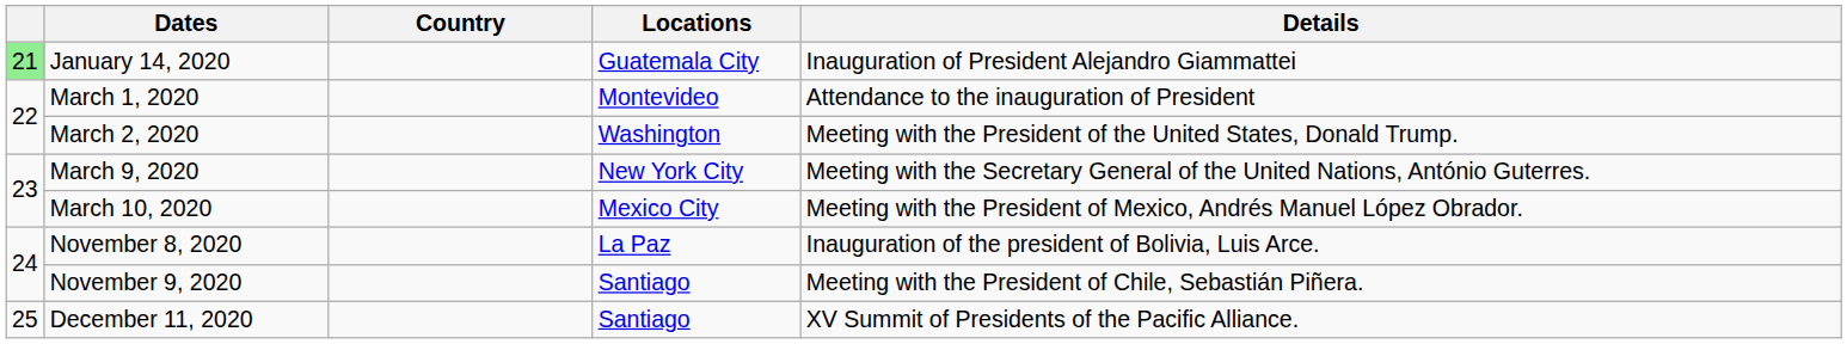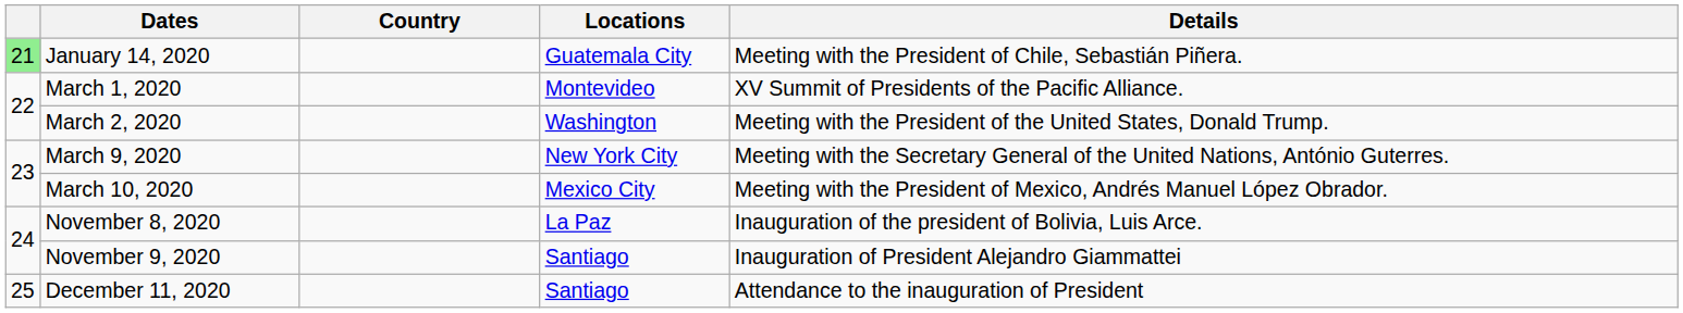 <table class="wikitable" style="margin:1em auto 1em auto;">
 <tr>
 <th style="width: 2%;"></th>
 <th style="width: 15%;">Dates</th>
 <th style="width: 14%;">Country</th>
 <th style="width: 11%;">Locations</th>
 <th style="width: 55%;">Details</th>
 </tr>
 <tr>
 <td style="background: lightgreen;">21</td>
 <td>January 14, 2020</td>
 <td></td>
 <td><a href='#'>Guatemala City</a></td>
-<td>Inauguration of President Alejandro Giammattei</td>
+<td>Meeting with the President of Chile, Sebastián Piñera.</td>
 </tr>
 <tr>
 <td rowspan=2>22</td>
 <td>March 1, 2020</td>
 <td></td>
 <td><a href='#'>Montevideo</a></td>
-<td>Attendance to the inauguration of President</td>
+<td>XV Summit of Presidents of the Pacific Alliance.</td>
 </tr>
 <tr>
 <td>March 2, 2020</td>
 <td></td>
 <td><a href='#'>Washington</a></td>
 <td>Meeting with the President of the United States, Donald Trump.</td>
 </tr>
 <tr>
 <td rowspan=2>23</td>
 <td>March 9, 2020</td>
 <td></td>
 <td><a href='#'>New York City</a></td>
 <td>Meeting with the Secretary General of the United Nations, António Guterres.</td>
 </tr>
 <tr>
 <td>March 10, 2020</td>
 <td></td>
 <td><a href='#'>Mexico City</a></td>
 <td>Meeting with the President of Mexico, Andrés Manuel López Obrador.</td>
 </tr>
 <tr>
 <td rowspan=2>24</td>
 <td>November 8, 2020</td>
 <td></td>
 <td><a href='#'>La Paz</a></td>
 <td>Inauguration of the president of Bolivia, Luis Arce.</td>
 </tr>
 <tr>
 <td>November 9, 2020</td>
 <td></td>
 <td><a href='#'>Santiago</a></td>
-<td>Meeting with the President of Chile, Sebastián Piñera.</td>
+<td>Inauguration of President Alejandro Giammattei</td>
 </tr>
 <tr>
 <td>25</td>
 <td>December 11, 2020</td>
 <td></td>
 <td><a href='#'>Santiago</a></td>
-<td>XV Summit of Presidents of the Pacific Alliance.</td>
+<td>Attendance to the inauguration of President</td>
 </tr>
 </table>
